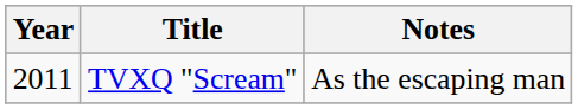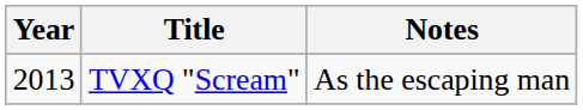 <table class="wikitable">
 <tr>
 <th>Year</th>
 <th>Title</th>
 <th>Notes</th>
 </tr>
 <tr>
-<td>2011</td>
+<td>2013</td>
 <td><a href='#'>TVXQ</a> "<a href='#'>Scream</a>"</td>
 <td>As the escaping man</td>
 </tr>
 </table>
